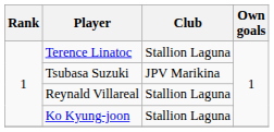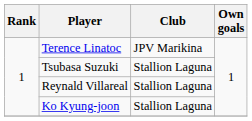 <table class="wikitable" style="text-align:center">
 <tr>
 <th>Rank</th>
 <th>Player</th>
 <th>Club</th>
 <th>Own<br>goals</th>
 </tr>
 <tr>
 <td rowspan="4">1</td>
 <td align="left"> <a href='#'>Terence Linatoc</a></td>
-<td align="left">Stallion Laguna</td>
+<td align="left">JPV Marikina</td>
 <td rowspan="4">1</td>
 </tr>
 <tr>
 <td align="left"> Tsubasa Suzuki</td>
-<td align="left">JPV Marikina</td>
+<td align="left">Stallion Laguna</td>
 </tr>
 <tr>
 <td align="left"> Reynald Villareal</td>
 <td align="left">Stallion Laguna</td>
 </tr>
 <tr>
 <td align="left"> <a href='#'>Ko Kyung-joon</a></td>
 <td align="left">Stallion Laguna</td>
 </tr>
 <tr>
 </tr>
 </table>
